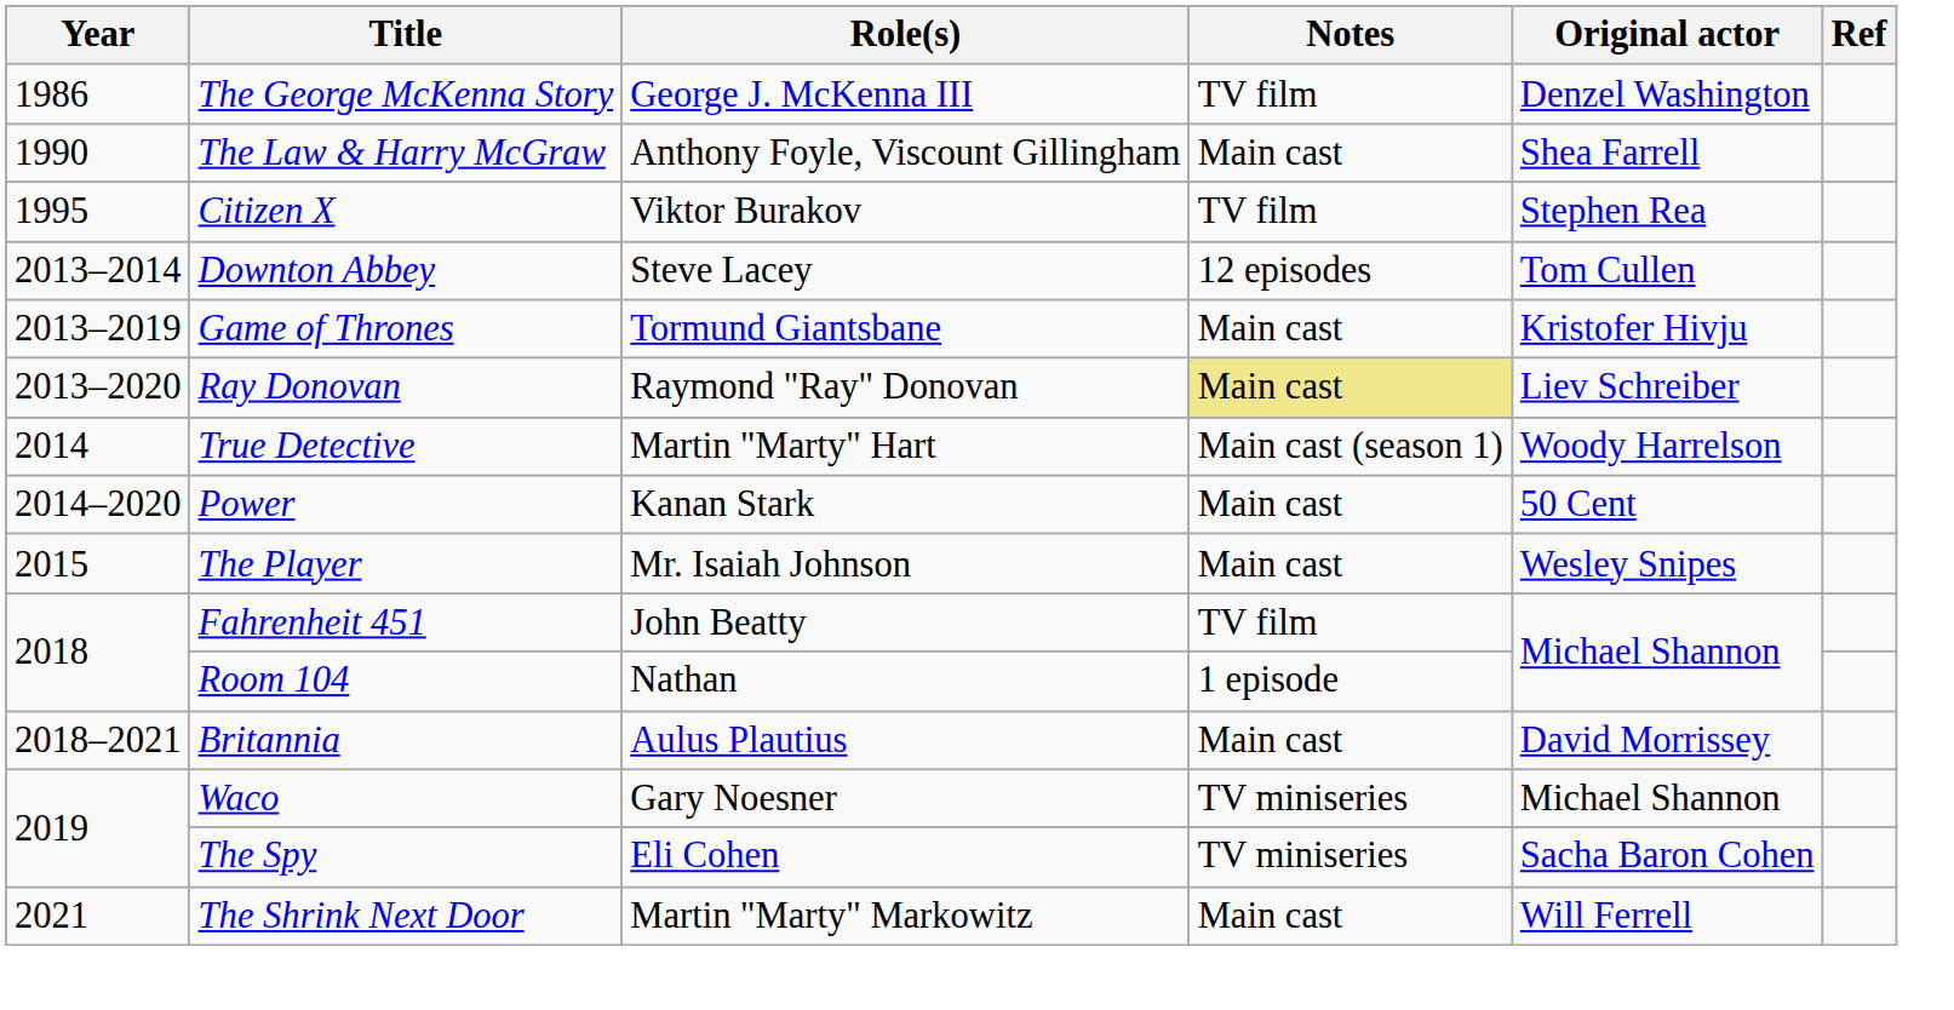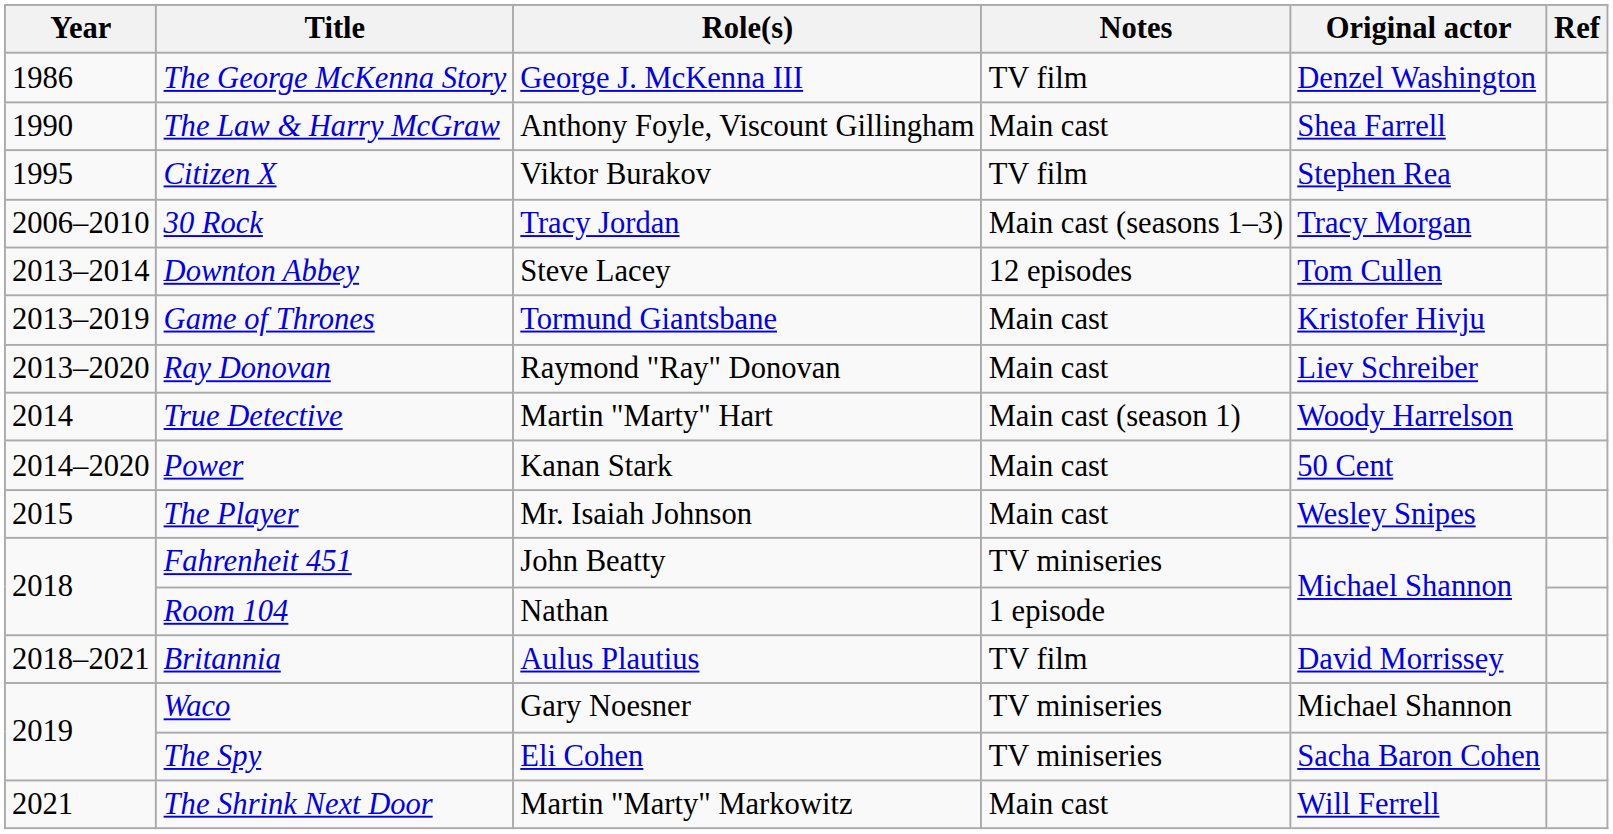 <table class="wikitable plainrowheaders sortable">
 <tr>
 <th scope="col">Year</th>
 <th scope="col">Title</th>
 <th scope="col">Role(s)</th>
 <th scope="col">Notes</th>
 <th scope="col">Original actor</th>
 <th scope="col" class="unsortable">Ref</th>
 </tr>
 <tr>
 <td>1986</td>
 <td><em><a href='#'>The George McKenna Story</a></em></td>
 <td><a href='#'>George J. McKenna III</a></td>
 <td>TV film</td>
 <td><a href='#'>Denzel Washington</a></td>
 <td></td>
 </tr>
 <tr>
 <td>1990</td>
 <td><em><a href='#'>The Law & Harry McGraw</a></em></td>
 <td>Anthony Foyle, Viscount Gillingham</td>
 <td>Main cast</td>
 <td><a href='#'>Shea Farrell</a></td>
 <td></td>
 </tr>
 <tr>
 <td>1995</td>
 <td><em><a href='#'>Citizen X</a></em></td>
 <td>Viktor Burakov</td>
 <td>TV film</td>
 <td><a href='#'>Stephen Rea</a></td>
 <td></td>
 </tr>
 <tr>
+<td>2006–2010</td>
+<td><em><a href='#'>30 Rock</a></em></td>
+<td><a href='#'>Tracy Jordan</a></td>
+<td>Main cast (seasons 1–3)</td>
+<td><a href='#'>Tracy Morgan</a></td>
+<td></td>
+</tr>
+<tr>
 <td>2013–2014</td>
 <td><em><a href='#'>Downton Abbey</a></em></td>
 <td>Steve Lacey</td>
 <td>12 episodes</td>
 <td><a href='#'>Tom Cullen</a></td>
 <td></td>
 </tr>
 <tr>
 <td>2013–2019</td>
 <td><em><a href='#'>Game of Thrones</a></em></td>
 <td><a href='#'>Tormund Giantsbane</a></td>
 <td>Main cast</td>
 <td><a href='#'>Kristofer Hivju</a></td>
 <td></td>
 </tr>
 <tr>
 <td>2013–2020</td>
 <td><em><a href='#'>Ray Donovan</a></em></td>
 <td>Raymond "Ray" Donovan</td>
-<td style="background: khaki;">Main cast</td>
+<td>Main cast</td>
 <td><a href='#'>Liev Schreiber</a></td>
 <td></td>
 </tr>
 <tr>
 <td>2014</td>
 <td><em><a href='#'>True Detective</a></em></td>
 <td>Martin "Marty" Hart</td>
 <td>Main cast (season 1)</td>
 <td><a href='#'>Woody Harrelson</a></td>
 <td></td>
 </tr>
 <tr>
 <td>2014–2020</td>
 <td><em><a href='#'>Power</a></em></td>
 <td>Kanan Stark</td>
 <td>Main cast</td>
 <td><a href='#'>50 Cent</a></td>
 <td></td>
 </tr>
 <tr>
 <td>2015</td>
 <td><em><a href='#'>The Player</a></em></td>
 <td>Mr. Isaiah Johnson</td>
 <td>Main cast</td>
 <td><a href='#'>Wesley Snipes</a></td>
 <td></td>
 </tr>
 <tr>
 <td rowspan=2>2018</td>
 <td><em><a href='#'>Fahrenheit 451</a></em></td>
 <td>John Beatty</td>
-<td>TV film</td>
+<td>TV miniseries</td>
 <td rowspan=2><a href='#'>Michael Shannon</a></td>
 <td></td>
 </tr>
 <tr>
 <td><em><a href='#'>Room 104</a></em></td>
 <td>Nathan</td>
 <td>1 episode</td>
 <td></td>
 </tr>
 <tr>
 <td>2018–2021</td>
 <td><em><a href='#'>Britannia</a></em></td>
 <td><a href='#'>Aulus Plautius</a></td>
-<td>Main cast</td>
+<td>TV film</td>
 <td><a href='#'>David Morrissey</a></td>
 <td></td>
 </tr>
 <tr>
 <td rowspan=2>2019</td>
 <td><em><a href='#'>Waco</a></em></td>
 <td>Gary Noesner</td>
 <td>TV miniseries</td>
 <td>Michael Shannon</td>
 <td></td>
 </tr>
 <tr>
 <td><em><a href='#'>The Spy</a></em></td>
 <td><a href='#'>Eli Cohen</a></td>
 <td>TV miniseries</td>
 <td><a href='#'>Sacha Baron Cohen</a></td>
 <td></td>
 </tr>
 <tr>
 <td>2021</td>
 <td><em><a href='#'>The Shrink Next Door</a></em></td>
 <td>Martin "Marty" Markowitz</td>
 <td>Main cast</td>
 <td><a href='#'>Will Ferrell</a></td>
 <td></td>
 </tr>
 </table>
